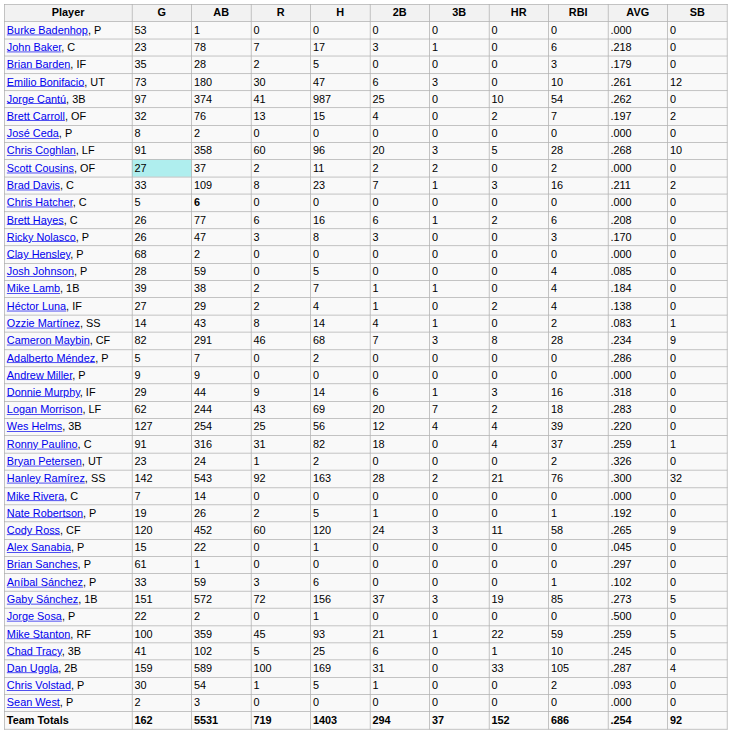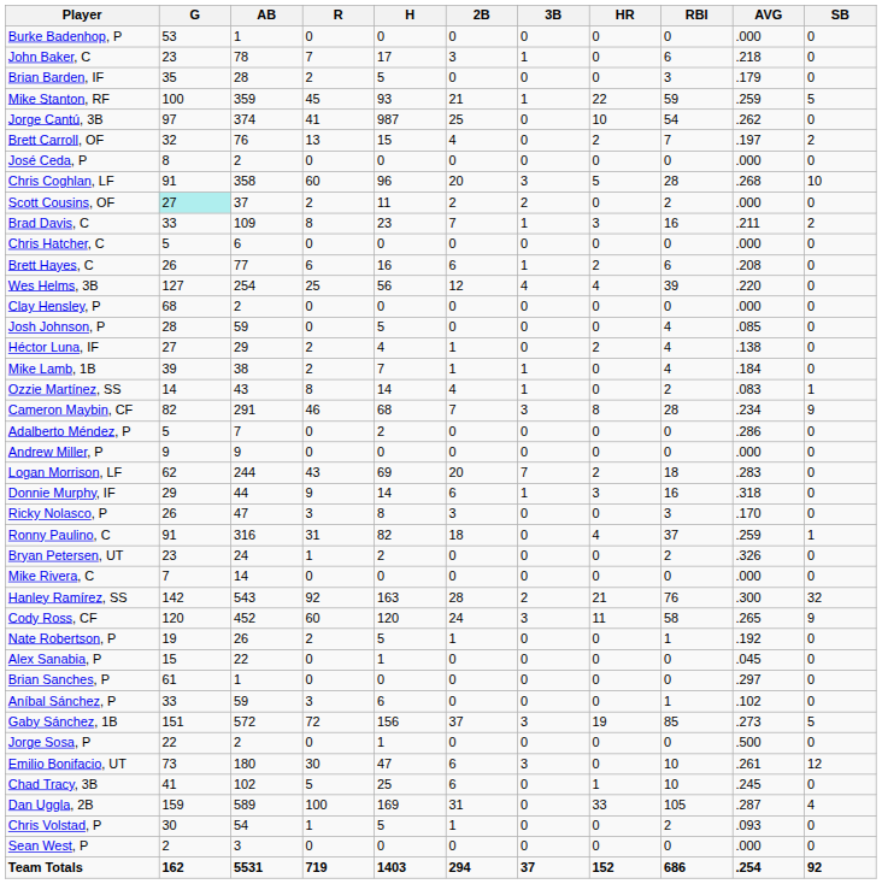 <table class="wikitable sortable">
 <tr>
 <th bgcolor="#DDDDFF" width="15%">Player</th>
 <th bgcolor="#DDDDFF" width="7%">G</th>
 <th bgcolor="#DDDDFF" width="7%">AB</th>
 <th bgcolor="#DDDDFF" width="7%">R</th>
 <th bgcolor="#DDDDFF" width="7%">H</th>
 <th bgcolor="#DDDDFF" width="7%">2B</th>
 <th bgcolor="#DDDDFF" width="7%">3B</th>
 <th bgcolor="#DDDDFF" width="7%">HR</th>
 <th bgcolor="#DDDDFF" width="7%">RBI</th>
 <th bgcolor="#DDDDFF" width="7%">AVG</th>
 <th bgcolor="#DDDDFF" width="7%">SB</th>
 </tr>
 <tr>
 <td><a href='#'>Burke Badenhop</a>, P</td>
 <td>53</td>
 <td>1</td>
 <td>0</td>
 <td>0</td>
 <td>0</td>
 <td>0</td>
 <td>0</td>
 <td>0</td>
 <td>.000</td>
 <td>0</td>
 </tr>
 <tr>
 <td><a href='#'>John Baker</a>, C</td>
 <td>23</td>
 <td>78</td>
 <td>7</td>
 <td>17</td>
 <td>3</td>
 <td>1</td>
 <td>0</td>
 <td>6</td>
 <td>.218</td>
 <td>0</td>
 </tr>
 <tr>
 <td><a href='#'>Brian Barden</a>, IF</td>
 <td>35</td>
 <td>28</td>
 <td>2</td>
 <td>5</td>
 <td>0</td>
 <td>0</td>
 <td>0</td>
 <td>3</td>
 <td>.179</td>
 <td>0</td>
 </tr>
 <tr>
-<td><a href='#'>Emilio Bonifacio</a>, UT</td>
-<td>73</td>
-<td>180</td>
-<td>30</td>
-<td>47</td>
-<td>6</td>
-<td>3</td>
-<td>0</td>
-<td>10</td>
-<td>.261</td>
-<td>12</td>
+<td><a href='#'>Mike Stanton</a>, RF</td>
+<td>100</td>
+<td>359</td>
+<td>45</td>
+<td>93</td>
+<td>21</td>
+<td>1</td>
+<td>22</td>
+<td>59</td>
+<td>.259</td>
+<td>5</td>
 </tr>
 <tr>
 <td><a href='#'>Jorge Cantú</a>, 3B</td>
 <td>97</td>
 <td>374</td>
 <td>41</td>
 <td>987</td>
 <td>25</td>
 <td>0</td>
 <td>10</td>
 <td>54</td>
 <td>.262</td>
 <td>0</td>
 </tr>
 <tr>
 <td><a href='#'>Brett Carroll</a>, OF</td>
 <td>32</td>
 <td>76</td>
 <td>13</td>
 <td>15</td>
 <td>4</td>
 <td>0</td>
 <td>2</td>
 <td>7</td>
 <td>.197</td>
 <td>2</td>
 </tr>
 <tr>
 <td><a href='#'>José Ceda</a>, P</td>
 <td>8</td>
 <td>2</td>
 <td>0</td>
 <td>0</td>
 <td>0</td>
 <td>0</td>
 <td>0</td>
 <td>0</td>
 <td>.000</td>
 <td>0</td>
 </tr>
 <tr>
 <td><a href='#'>Chris Coghlan</a>, LF</td>
 <td>91</td>
 <td>358</td>
 <td>60</td>
 <td>96</td>
 <td>20</td>
 <td>3</td>
 <td>5</td>
 <td>28</td>
 <td>.268</td>
 <td>10</td>
 </tr>
 <tr>
 <td><a href='#'>Scott Cousins</a>, OF</td>
 <td style="background: paleturquoise;">27</td>
 <td>37</td>
 <td>2</td>
 <td>11</td>
 <td>2</td>
 <td>2</td>
 <td>0</td>
 <td>2</td>
 <td>.000</td>
 <td>0</td>
 </tr>
 <tr>
 <td><a href='#'>Brad Davis</a>, C</td>
 <td>33</td>
 <td>109</td>
 <td>8</td>
 <td>23</td>
 <td>7</td>
 <td>1</td>
 <td>3</td>
 <td>16</td>
 <td>.211</td>
 <td>2</td>
 </tr>
 <tr>
 <td><a href='#'>Chris Hatcher</a>, C</td>
 <td>5</td>
-<td><strong>6</strong></td>
+<td>6</td>
 <td>0</td>
 <td>0</td>
 <td>0</td>
 <td>0</td>
 <td>0</td>
 <td>0</td>
 <td>.000</td>
 <td>0</td>
 </tr>
 <tr>
 <td><a href='#'>Brett Hayes</a>, C</td>
 <td>26</td>
 <td>77</td>
 <td>6</td>
 <td>16</td>
 <td>6</td>
 <td>1</td>
 <td>2</td>
 <td>6</td>
 <td>.208</td>
 <td>0</td>
 </tr>
 <tr>
-<td><a href='#'>Ricky Nolasco</a>, P</td>
-<td>26</td>
-<td>47</td>
-<td>3</td>
-<td>8</td>
-<td>3</td>
-<td>0</td>
-<td>0</td>
-<td>3</td>
-<td>.170</td>
+<td><a href='#'>Wes Helms</a>, 3B</td>
+<td>127</td>
+<td>254</td>
+<td>25</td>
+<td>56</td>
+<td>12</td>
+<td>4</td>
+<td>4</td>
+<td>39</td>
+<td>.220</td>
 <td>0</td>
 </tr>
 <tr>
 <td><a href='#'>Clay Hensley</a>, P</td>
 <td>68</td>
 <td>2</td>
 <td>0</td>
 <td>0</td>
 <td>0</td>
 <td>0</td>
 <td>0</td>
 <td>0</td>
 <td>.000</td>
 <td>0</td>
 </tr>
 <tr>
 <td><a href='#'>Josh Johnson</a>, P</td>
 <td>28</td>
 <td>59</td>
 <td>0</td>
 <td>5</td>
 <td>0</td>
 <td>0</td>
 <td>0</td>
 <td>4</td>
 <td>.085</td>
 <td>0</td>
 </tr>
 <tr>
+<td><a href='#'>Héctor Luna</a>, IF</td>
+<td>27</td>
+<td>29</td>
+<td>2</td>
+<td>4</td>
+<td>1</td>
+<td>0</td>
+<td>2</td>
+<td>4</td>
+<td>.138</td>
+<td>0</td>
+</tr>
+<tr>
 <td><a href='#'>Mike Lamb</a>, 1B</td>
 <td>39</td>
 <td>38</td>
 <td>2</td>
 <td>7</td>
 <td>1</td>
 <td>1</td>
 <td>0</td>
 <td>4</td>
 <td>.184</td>
-<td>0</td>
-</tr>
-<tr>
-<td><a href='#'>Héctor Luna</a>, IF</td>
-<td>27</td>
-<td>29</td>
-<td>2</td>
-<td>4</td>
-<td>1</td>
-<td>0</td>
-<td>2</td>
-<td>4</td>
-<td>.138</td>
 <td>0</td>
 </tr>
 <tr>
 <td><a href='#'>Ozzie Martínez</a>, SS</td>
 <td>14</td>
 <td>43</td>
 <td>8</td>
 <td>14</td>
 <td>4</td>
 <td>1</td>
 <td>0</td>
 <td>2</td>
 <td>.083</td>
 <td>1</td>
 </tr>
 <tr>
 <td><a href='#'>Cameron Maybin</a>, CF</td>
 <td>82</td>
 <td>291</td>
 <td>46</td>
 <td>68</td>
 <td>7</td>
 <td>3</td>
 <td>8</td>
 <td>28</td>
 <td>.234</td>
 <td>9</td>
 </tr>
 <tr>
 <td><a href='#'>Adalberto Méndez</a>, P</td>
 <td>5</td>
 <td>7</td>
 <td>0</td>
 <td>2</td>
 <td>0</td>
 <td>0</td>
 <td>0</td>
 <td>0</td>
 <td>.286</td>
 <td>0</td>
 </tr>
 <tr>
 <td><a href='#'>Andrew Miller</a>, P</td>
 <td>9</td>
 <td>9</td>
 <td>0</td>
 <td>0</td>
 <td>0</td>
 <td>0</td>
 <td>0</td>
 <td>0</td>
 <td>.000</td>
 <td>0</td>
 </tr>
 <tr>
+<td><a href='#'>Logan Morrison</a>, LF</td>
+<td>62</td>
+<td>244</td>
+<td>43</td>
+<td>69</td>
+<td>20</td>
+<td>7</td>
+<td>2</td>
+<td>18</td>
+<td>.283</td>
+<td>0</td>
+</tr>
+<tr>
 <td><a href='#'>Donnie Murphy</a>, IF</td>
 <td>29</td>
 <td>44</td>
 <td>9</td>
 <td>14</td>
 <td>6</td>
 <td>1</td>
 <td>3</td>
 <td>16</td>
 <td>.318</td>
 <td>0</td>
 </tr>
 <tr>
-<td><a href='#'>Logan Morrison</a>, LF</td>
-<td>62</td>
-<td>244</td>
-<td>43</td>
-<td>69</td>
-<td>20</td>
-<td>7</td>
-<td>2</td>
-<td>18</td>
-<td>.283</td>
+<td><a href='#'>Ricky Nolasco</a>, P</td>
+<td>26</td>
+<td>47</td>
+<td>3</td>
+<td>8</td>
+<td>3</td>
 <td>0</td>
-</tr>
-<tr>
-<td><a href='#'>Wes Helms</a>, 3B</td>
-<td>127</td>
-<td>254</td>
-<td>25</td>
-<td>56</td>
-<td>12</td>
-<td>4</td>
-<td>4</td>
-<td>39</td>
-<td>.220</td>
+<td>0</td>
+<td>3</td>
+<td>.170</td>
 <td>0</td>
 </tr>
 <tr>
 <td><a href='#'>Ronny Paulino</a>, C</td>
 <td>91</td>
 <td>316</td>
 <td>31</td>
 <td>82</td>
 <td>18</td>
 <td>0</td>
 <td>4</td>
 <td>37</td>
 <td>.259</td>
 <td>1</td>
 </tr>
 <tr>
 <td><a href='#'>Bryan Petersen</a>, UT</td>
 <td>23</td>
 <td>24</td>
 <td>1</td>
 <td>2</td>
 <td>0</td>
 <td>0</td>
 <td>0</td>
 <td>2</td>
 <td>.326</td>
 <td>0</td>
 </tr>
 <tr>
+<td><a href='#'>Mike Rivera</a>, C</td>
+<td>7</td>
+<td>14</td>
+<td>0</td>
+<td>0</td>
+<td>0</td>
+<td>0</td>
+<td>0</td>
+<td>0</td>
+<td>.000</td>
+<td>0</td>
+</tr>
+<tr>
 <td><a href='#'>Hanley Ramírez</a>, SS</td>
 <td>142</td>
 <td>543</td>
 <td>92</td>
 <td>163</td>
 <td>28</td>
 <td>2</td>
 <td>21</td>
 <td>76</td>
 <td>.300</td>
 <td>32</td>
 </tr>
 <tr>
-<td><a href='#'>Mike Rivera</a>, C</td>
-<td>7</td>
-<td>14</td>
-<td>0</td>
-<td>0</td>
-<td>0</td>
-<td>0</td>
-<td>0</td>
-<td>0</td>
-<td>.000</td>
-<td>0</td>
+<td><a href='#'>Cody Ross</a>, CF</td>
+<td>120</td>
+<td>452</td>
+<td>60</td>
+<td>120</td>
+<td>24</td>
+<td>3</td>
+<td>11</td>
+<td>58</td>
+<td>.265</td>
+<td>9</td>
 </tr>
 <tr>
 <td><a href='#'>Nate Robertson</a>, P</td>
 <td>19</td>
 <td>26</td>
 <td>2</td>
 <td>5</td>
 <td>1</td>
 <td>0</td>
 <td>0</td>
 <td>1</td>
 <td>.192</td>
 <td>0</td>
-</tr>
-<tr>
-<td><a href='#'>Cody Ross</a>, CF</td>
-<td>120</td>
-<td>452</td>
-<td>60</td>
-<td>120</td>
-<td>24</td>
-<td>3</td>
-<td>11</td>
-<td>58</td>
-<td>.265</td>
-<td>9</td>
 </tr>
 <tr>
 <td><a href='#'>Alex Sanabia</a>, P</td>
 <td>15</td>
 <td>22</td>
 <td>0</td>
 <td>1</td>
 <td>0</td>
 <td>0</td>
 <td>0</td>
 <td>0</td>
 <td>.045</td>
 <td>0</td>
 </tr>
 <tr>
 <td><a href='#'>Brian Sanches</a>, P</td>
 <td>61</td>
 <td>1</td>
 <td>0</td>
 <td>0</td>
 <td>0</td>
 <td>0</td>
 <td>0</td>
 <td>0</td>
 <td>.297</td>
 <td>0</td>
 </tr>
 <tr>
 <td><a href='#'>Aníbal Sánchez</a>, P</td>
 <td>33</td>
 <td>59</td>
 <td>3</td>
 <td>6</td>
 <td>0</td>
 <td>0</td>
 <td>0</td>
 <td>1</td>
 <td>.102</td>
 <td>0</td>
 </tr>
 <tr>
 <td><a href='#'>Gaby Sánchez</a>, 1B</td>
 <td>151</td>
 <td>572</td>
 <td>72</td>
 <td>156</td>
 <td>37</td>
 <td>3</td>
 <td>19</td>
 <td>85</td>
 <td>.273</td>
 <td>5</td>
 </tr>
 <tr>
 <td><a href='#'>Jorge Sosa</a>, P</td>
 <td>22</td>
 <td>2</td>
 <td>0</td>
 <td>1</td>
 <td>0</td>
 <td>0</td>
 <td>0</td>
 <td>0</td>
 <td>.500</td>
 <td>0</td>
 </tr>
 <tr>
-<td><a href='#'>Mike Stanton</a>, RF</td>
-<td>100</td>
-<td>359</td>
-<td>45</td>
-<td>93</td>
-<td>21</td>
-<td>1</td>
-<td>22</td>
-<td>59</td>
-<td>.259</td>
-<td>5</td>
+<td><a href='#'>Emilio Bonifacio</a>, UT</td>
+<td>73</td>
+<td>180</td>
+<td>30</td>
+<td>47</td>
+<td>6</td>
+<td>3</td>
+<td>0</td>
+<td>10</td>
+<td>.261</td>
+<td>12</td>
 </tr>
 <tr>
 <td><a href='#'>Chad Tracy</a>, 3B</td>
 <td>41</td>
 <td>102</td>
 <td>5</td>
 <td>25</td>
 <td>6</td>
 <td>0</td>
 <td>1</td>
 <td>10</td>
 <td>.245</td>
 <td>0</td>
 </tr>
 <tr>
 <td><a href='#'>Dan Uggla</a>, 2B</td>
 <td>159</td>
 <td>589</td>
 <td>100</td>
 <td>169</td>
 <td>31</td>
 <td>0</td>
 <td>33</td>
 <td>105</td>
 <td>.287</td>
 <td>4</td>
 </tr>
 <tr>
 <td><a href='#'>Chris Volstad</a>, P</td>
 <td>30</td>
 <td>54</td>
 <td>1</td>
 <td>5</td>
 <td>1</td>
 <td>0</td>
 <td>0</td>
 <td>2</td>
 <td>.093</td>
 <td>0</td>
 </tr>
 <tr>
 <td><a href='#'>Sean West</a>, P</td>
 <td>2</td>
 <td>3</td>
 <td>0</td>
 <td>0</td>
 <td>0</td>
 <td>0</td>
 <td>0</td>
 <td>0</td>
 <td>.000</td>
 <td>0</td>
 </tr>
 <tr>
 <td><strong>Team Totals</strong></td>
 <td><strong>162</strong></td>
 <td><strong>5531</strong></td>
 <td><strong>719</strong></td>
 <td><strong>1403</strong></td>
 <td><strong>294</strong></td>
 <td><strong>37</strong></td>
 <td><strong>152</strong></td>
 <td><strong>686</strong></td>
 <td><strong>.254</strong></td>
 <td><strong>92</strong></td>
 </tr>
 </table>
